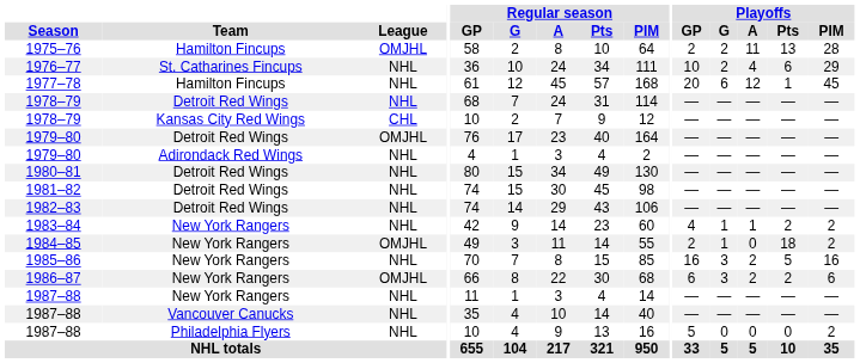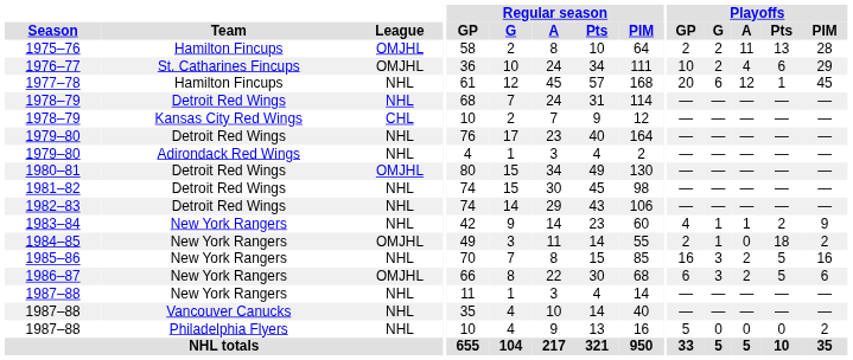 <table border="0" cellpadding="1" cellspacing="0" style="text-align:center; width:60em">
 <tr bgcolor="#e0e0e0">
 <th colspan="3"  bgcolor="#ffffff"></th>
 <th rowspan="100" bgcolor="#ffffff"></th>
 <th colspan="5"><a href='#'>Regular season</a></th>
 <th rowspan="100" bgcolor="#ffffff"></th>
 <th colspan="5"><a href='#'>Playoffs</a></th>
 </tr>
 <tr bgcolor="#e0e0e0">
 <th><a href='#'>Season</a></th>
 <th>Team</th>
 <th>League</th>
 <th>GP</th>
 <th><a href='#'>G</a></th>
 <th><a href='#'>A</a></th>
 <th><a href='#'>Pts</a></th>
 <th><a href='#'>PIM</a></th>
 <th>GP</th>
 <th>G</th>
 <th>A</th>
 <th>Pts</th>
 <th>PIM</th>
 </tr>
 <tr>
 <td><a href='#'>1975–76</a></td>
 <td><a href='#'>Hamilton Fincups</a></td>
 <td><a href='#'>OMJHL</a></td>
 <td>58</td>
 <td>2</td>
 <td>8</td>
 <td>10</td>
 <td>64</td>
 <td>2</td>
 <td>2</td>
 <td>11</td>
 <td>13</td>
 <td>28</td>
 </tr>
 <tr bgcolor="#f0f0f0">
 <td><a href='#'>1976–77</a></td>
 <td><a href='#'>St. Catharines Fincups</a></td>
-<td>NHL</td>
+<td>OMJHL</td>
 <td>36</td>
 <td>10</td>
 <td>24</td>
 <td>34</td>
 <td>111</td>
 <td>10</td>
 <td>2</td>
 <td>4</td>
 <td>6</td>
 <td>29</td>
 </tr>
 <tr>
 <td><a href='#'>1977–78</a></td>
 <td>Hamilton Fincups</td>
 <td>NHL</td>
 <td>61</td>
 <td>12</td>
 <td>45</td>
 <td>57</td>
 <td>168</td>
 <td>20</td>
 <td>6</td>
 <td>12</td>
 <td>1</td>
 <td>45</td>
 </tr>
 <tr bgcolor="#f0f0f0">
 <td><a href='#'>1978–79</a></td>
 <td><a href='#'>Detroit Red Wings</a></td>
 <td><a href='#'>NHL</a></td>
 <td>68</td>
 <td>7</td>
 <td>24</td>
 <td>31</td>
 <td>114</td>
 <td>—</td>
 <td>—</td>
 <td>—</td>
 <td>—</td>
 <td>—</td>
 </tr>
 <tr>
 <td><a href='#'>1978–79</a></td>
 <td><a href='#'>Kansas City Red Wings</a></td>
 <td><a href='#'>CHL</a></td>
 <td>10</td>
 <td>2</td>
 <td>7</td>
 <td>9</td>
 <td>12</td>
 <td>—</td>
 <td>—</td>
 <td>—</td>
 <td>—</td>
 <td>—</td>
 </tr>
 <tr bgcolor="#f0f0f0">
 <td><a href='#'>1979–80</a></td>
 <td>Detroit Red Wings</td>
-<td>OMJHL</td>
+<td>NHL</td>
 <td>76</td>
 <td>17</td>
 <td>23</td>
 <td>40</td>
 <td>164</td>
 <td>—</td>
 <td>—</td>
 <td>—</td>
 <td>—</td>
 <td>—</td>
 </tr>
 <tr>
 <td><a href='#'>1979–80</a></td>
 <td><a href='#'>Adirondack Red Wings</a></td>
 <td>NHL</td>
 <td>4</td>
 <td>1</td>
 <td>3</td>
 <td>4</td>
 <td>2</td>
 <td>—</td>
 <td>—</td>
 <td>—</td>
 <td>—</td>
 <td>—</td>
 </tr>
 <tr bgcolor="#f0f0f0">
 <td><a href='#'>1980–81</a></td>
 <td>Detroit Red Wings</td>
-<td>NHL</td>
+<td><a href='#'>OMJHL</a></td>
 <td>80</td>
 <td>15</td>
 <td>34</td>
 <td>49</td>
 <td>130</td>
 <td>—</td>
 <td>—</td>
 <td>—</td>
 <td>—</td>
 <td>—</td>
 </tr>
 <tr>
 <td><a href='#'>1981–82</a></td>
 <td>Detroit Red Wings</td>
 <td>NHL</td>
 <td>74</td>
 <td>15</td>
 <td>30</td>
 <td>45</td>
 <td>98</td>
 <td>—</td>
 <td>—</td>
 <td>—</td>
 <td>—</td>
 <td>—</td>
 </tr>
 <tr bgcolor="#f0f0f0">
 <td><a href='#'>1982–83</a></td>
 <td>Detroit Red Wings</td>
 <td>NHL</td>
 <td>74</td>
 <td>14</td>
 <td>29</td>
 <td>43</td>
 <td>106</td>
 <td>—</td>
 <td>—</td>
 <td>—</td>
 <td>—</td>
 <td>—</td>
 </tr>
 <tr>
 <td><a href='#'>1983–84</a></td>
 <td><a href='#'>New York Rangers</a></td>
 <td>NHL</td>
 <td>42</td>
 <td>9</td>
 <td>14</td>
 <td>23</td>
 <td>60</td>
 <td>4</td>
 <td>1</td>
 <td>1</td>
 <td>2</td>
-<td>2</td>
+<td>9</td>
 </tr>
 <tr bgcolor="#f0f0f0">
 <td><a href='#'>1984–85</a></td>
 <td>New York Rangers</td>
 <td>OMJHL</td>
 <td>49</td>
 <td>3</td>
 <td>11</td>
 <td>14</td>
 <td>55</td>
 <td>2</td>
 <td>1</td>
 <td>0</td>
 <td>18</td>
 <td>2</td>
 </tr>
 <tr>
 <td><a href='#'>1985–86</a></td>
 <td>New York Rangers</td>
 <td>NHL</td>
 <td>70</td>
 <td>7</td>
 <td>8</td>
 <td>15</td>
 <td>85</td>
 <td>16</td>
 <td>3</td>
 <td>2</td>
 <td>5</td>
 <td>16</td>
 </tr>
 <tr bgcolor="#f0f0f0">
 <td><a href='#'>1986–87</a></td>
 <td>New York Rangers</td>
 <td>OMJHL</td>
 <td>66</td>
 <td>8</td>
 <td>22</td>
 <td>30</td>
 <td>68</td>
 <td>6</td>
 <td>3</td>
 <td>2</td>
-<td>2</td>
+<td>5</td>
 <td>6</td>
 </tr>
 <tr>
 <td><a href='#'>1987–88</a></td>
 <td>New York Rangers</td>
 <td>NHL</td>
 <td>11</td>
 <td>1</td>
 <td>3</td>
 <td>4</td>
 <td>14</td>
 <td>—</td>
 <td>—</td>
 <td>—</td>
 <td>—</td>
 <td>—</td>
 </tr>
 <tr bgcolor="#f0f0f0">
 <td>1987–88</td>
 <td><a href='#'>Vancouver Canucks</a></td>
 <td>NHL</td>
 <td>35</td>
 <td>4</td>
 <td>10</td>
 <td>14</td>
 <td>40</td>
 <td>—</td>
 <td>—</td>
 <td>—</td>
 <td>—</td>
 <td>—</td>
 </tr>
 <tr>
 <td>1987–88</td>
 <td><a href='#'>Philadelphia Flyers</a></td>
 <td>NHL</td>
 <td>10</td>
 <td>4</td>
 <td>9</td>
 <td>13</td>
 <td>16</td>
 <td>5</td>
 <td>0</td>
 <td>0</td>
 <td>0</td>
 <td>2</td>
 </tr>
 <tr bgcolor="#e0e0e0">
 <th colspan="3">NHL totals</th>
 <th>655</th>
 <th>104</th>
 <th>217</th>
 <th>321</th>
 <th>950</th>
 <th>33</th>
 <th>5</th>
 <th>5</th>
 <th>10</th>
 <th>35</th>
 </tr>
 </table>
